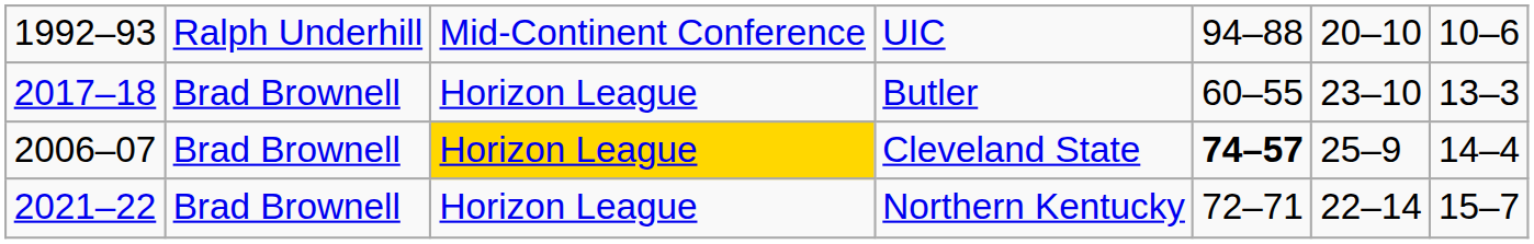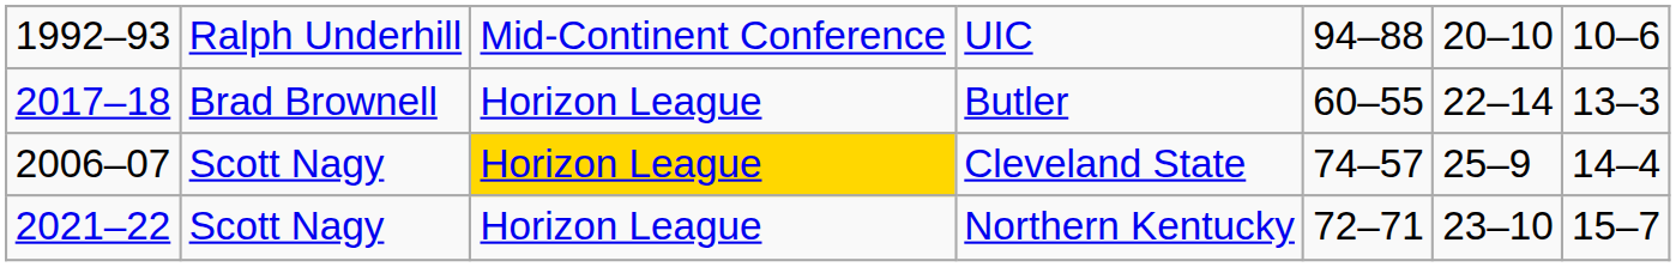 <table class="wikitable">
 <tr>
 <td>1992–93</td>
 <td><a href='#'>Ralph Underhill</a></td>
 <td><a href='#'>Mid-Continent Conference</a></td>
 <td><a href='#'>UIC</a></td>
 <td>94–88</td>
 <td>20–10</td>
 <td>10–6</td>
 </tr>
 <tr>
 <td><a href='#'>2017–18</a></td>
 <td><a href='#'>Brad Brownell</a></td>
 <td><a href='#'>Horizon League</a></td>
 <td><a href='#'>Butler</a></td>
 <td>60–55</td>
-<td>23–10</td>
+<td>22–14</td>
 <td>13–3</td>
 </tr>
 <tr>
 <td>2006–07</td>
-<td><a href='#'>Brad Brownell</a></td>
+<td><a href='#'>Scott Nagy</a></td>
 <td style="background: gold;"><a href='#'>Horizon League</a></td>
 <td><a href='#'>Cleveland State</a></td>
-<td><strong>74–57</strong></td>
+<td>74–57</td>
 <td>25–9</td>
 <td>14–4</td>
 </tr>
 <tr>
 <td><a href='#'>2021–22</a></td>
-<td><a href='#'>Brad Brownell</a></td>
+<td><a href='#'>Scott Nagy</a></td>
 <td><a href='#'>Horizon League</a></td>
 <td><a href='#'>Northern Kentucky</a></td>
 <td>72–71</td>
-<td>22–14</td>
+<td>23–10</td>
 <td>15–7</td>
 </tr>
 </table>
